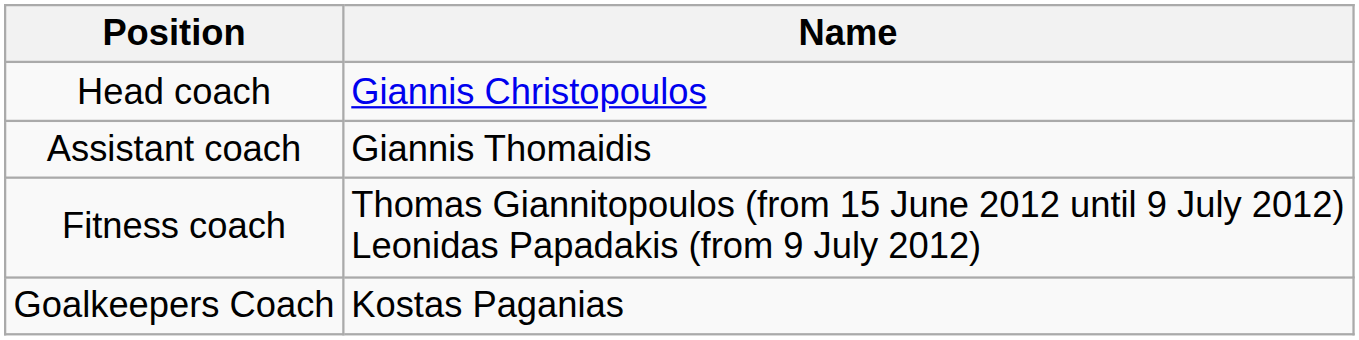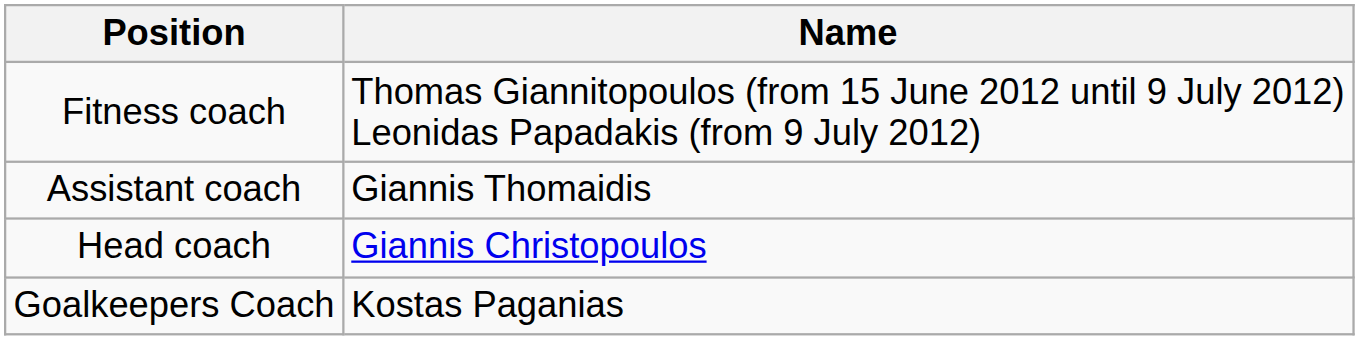 <table class="wikitable" style="text-align: center;">
 <tr>
 <th>Position</th>
 <th>Name</th>
 </tr>
 <tr>
-<td>Head coach</td>
-<td style="text-align:left;"><a href='#'>Giannis Christopoulos</a></td>
+<td>Fitness coach</td>
+<td style="text-align:left;">Thomas Giannitopoulos (from 15 June 2012 until 9 July 2012)<br>Leonidas Papadakis (from 9 July 2012)</td>
 </tr>
 <tr>
 <td>Assistant coach</td>
 <td style="text-align:left;">Giannis Thomaidis</td>
 </tr>
 <tr>
-<td>Fitness coach</td>
-<td style="text-align:left;">Thomas Giannitopoulos (from 15 June 2012 until 9 July 2012)<br>Leonidas Papadakis (from 9 July 2012)</td>
+<td>Head coach</td>
+<td style="text-align:left;"><a href='#'>Giannis Christopoulos</a></td>
 </tr>
 <tr>
 <td>Goalkeepers Coach</td>
 <td style="text-align:left;">Kostas Paganias</td>
 </tr>
 </table>
